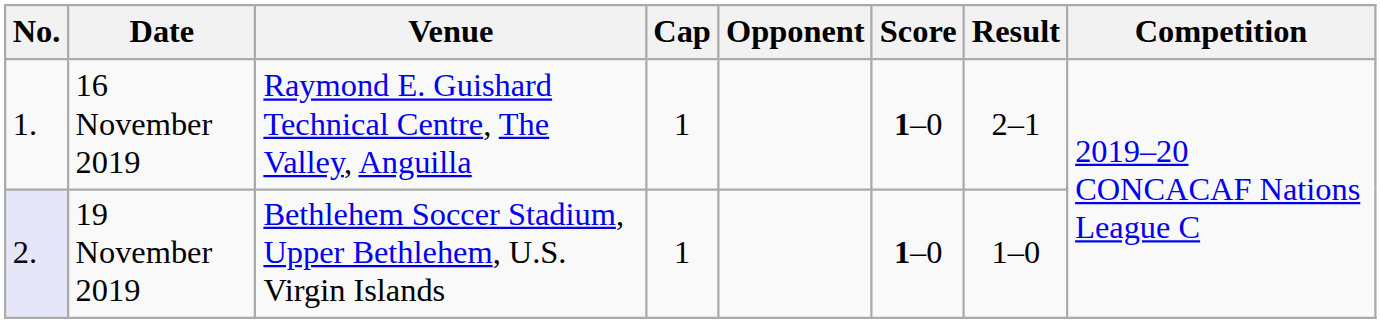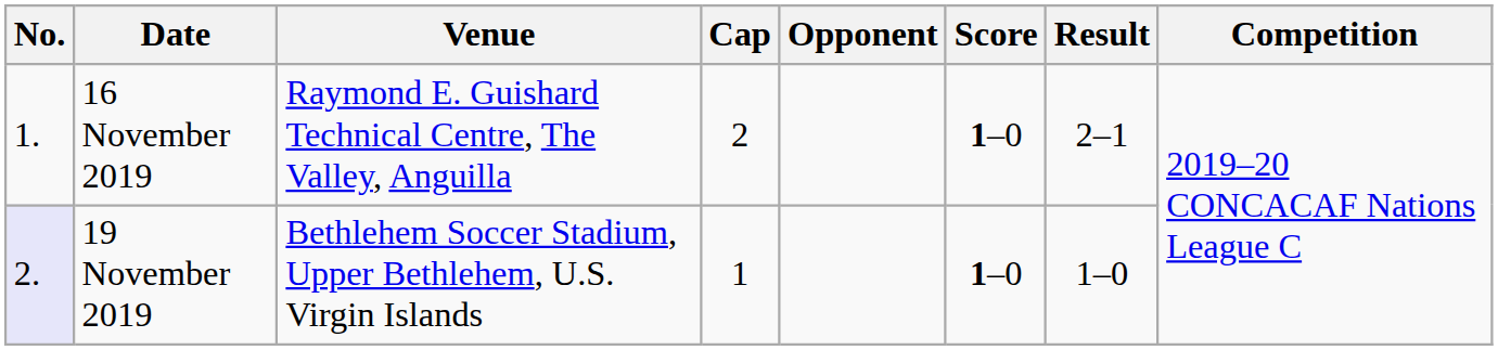 <table class="wikitable" style="font-size:90%;">
 <tr>
 <th>No.</th>
 <th>Date</th>
 <th>Venue</th>
 <th>Cap</th>
 <th>Opponent</th>
 <th>Score</th>
 <th>Result</th>
 <th>Competition</th>
 </tr>
 <tr>
 <td>1.</td>
 <td>16 November 2019</td>
 <td><a href='#'>Raymond E. Guishard Technical Centre</a>, <a href='#'>The Valley</a>, <a href='#'>Anguilla</a></td>
-<td align=center>1</td>
+<td align=center>2</td>
 <td></td>
 <td align="center"><strong>1</strong>–0</td>
 <td align="center">2–1</td>
 <td rowspan="2"><a href='#'>2019–20 CONCACAF Nations League C</a></td>
 </tr>
 <tr>
 <td style="background: lavender;">2.</td>
 <td>19 November 2019</td>
 <td><a href='#'>Bethlehem Soccer Stadium</a>, <a href='#'>Upper Bethlehem</a>, U.S. Virgin Islands</td>
 <td align=center>1</td>
 <td></td>
 <td align="center"><strong>1</strong>–0</td>
 <td align="center">1–0</td>
 </tr>
 </table>
